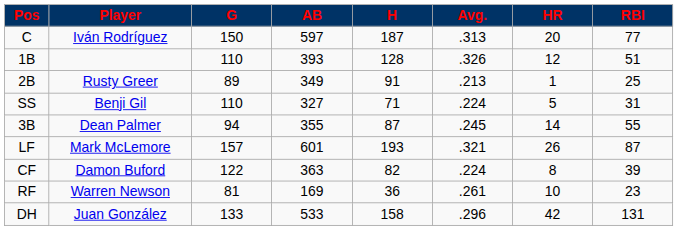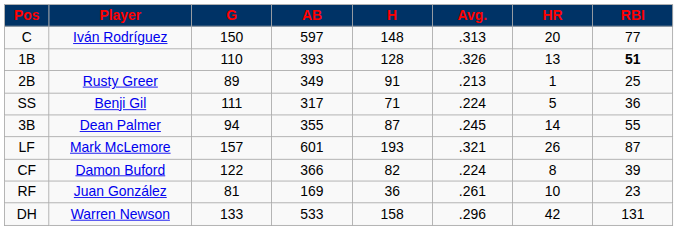 <table class="wikitable sortable">
 <tr>
 <th style="background:#003366;color:red;" width="5%">Pos</th>
 <th style="background:#003366;color:red;" width="16%">Player</th>
 <th style="background:#003366;color:red;" width="9%">G</th>
 <th style="background:#003366;color:red;" width="9%">AB</th>
 <th style="background:#003366;color:red;" width="9%">H</th>
 <th style="background:#003366;color:red;" width="9%">Avg.</th>
 <th style="background:#003366;color:red;" width="9%">HR</th>
 <th style="background:#003366;color:red;" width="9%">RBI</th>
 </tr>
 <tr align="center">
 <td>C</td>
 <td><a href='#'>Iván Rodríguez</a></td>
 <td>150</td>
 <td>597</td>
-<td>187</td>
+<td>148</td>
 <td>.313</td>
 <td>20</td>
 <td>77</td>
 </tr>
 <tr align=center>
 <td>1B</td>
 <td></td>
 <td>110</td>
 <td>393</td>
 <td>128</td>
 <td>.326</td>
-<td>12</td>
-<td>51</td>
+<td>13</td>
+<td><strong>51</strong></td>
 </tr>
 <tr align="center">
 <td>2B</td>
 <td><a href='#'>Rusty Greer</a></td>
 <td>89</td>
 <td>349</td>
 <td>91</td>
 <td>.213</td>
 <td>1</td>
 <td>25</td>
 </tr>
 <tr align=center>
 <td>SS</td>
 <td><a href='#'>Benji Gil</a></td>
-<td>110</td>
-<td>327</td>
+<td>111</td>
+<td>317</td>
 <td>71</td>
 <td>.224</td>
 <td>5</td>
-<td>31</td>
+<td>36</td>
 </tr>
 <tr align=center>
 <td>3B</td>
 <td><a href='#'>Dean Palmer</a></td>
 <td>94</td>
 <td>355</td>
 <td>87</td>
 <td>.245</td>
 <td>14</td>
 <td>55</td>
 </tr>
 <tr align=center>
 <td>LF</td>
 <td><a href='#'>Mark McLemore</a></td>
 <td>157</td>
 <td>601</td>
 <td>193</td>
 <td>.321</td>
 <td>26</td>
 <td>87</td>
 </tr>
 <tr align=center>
 <td>CF</td>
 <td><a href='#'>Damon Buford</a></td>
 <td>122</td>
-<td>363</td>
+<td>366</td>
 <td>82</td>
 <td>.224</td>
 <td>8</td>
 <td>39</td>
 </tr>
 <tr align=center>
 <td>RF</td>
-<td><a href='#'>Warren Newson</a></td>
+<td><a href='#'>Juan González</a></td>
 <td>81</td>
 <td>169</td>
 <td>36</td>
 <td>.261</td>
 <td>10</td>
 <td>23</td>
 </tr>
 <tr align=center>
 <td>DH</td>
-<td><a href='#'>Juan González</a></td>
+<td><a href='#'>Warren Newson</a></td>
 <td>133</td>
 <td>533</td>
 <td>158</td>
 <td>.296</td>
 <td>42</td>
 <td>131</td>
 </tr>
 </table>
